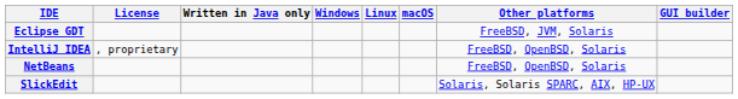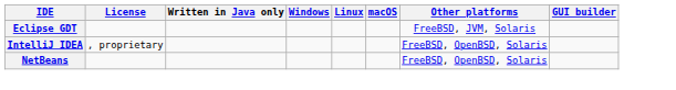 <table class="wikitable sortable sort-under" style="font-size: 85%; text-align: center; width: auto;">
 <tr>
 <th><a href='#'>IDE</a></th>
 <th><a href='#'>License</a></th>
 <th>Written in <a href='#'>Java</a> only</th>
 <th><a href='#'>Windows</a></th>
 <th><a href='#'>Linux</a></th>
 <th><a href='#'>macOS</a></th>
 <th><a href='#'>Other platforms</a></th>
 <th><a href='#'>GUI builder</a></th>
 </tr>
 <tr>
 <th><a href='#'>Eclipse GDT</a></th>
 <td></td>
 <td></td>
 <td></td>
 <td></td>
 <td></td>
 <td><a href='#'>FreeBSD</a>, <a href='#'>JVM</a>, <a href='#'>Solaris</a></td>
 <td></td>
 </tr>
 <tr>
 <th><a href='#'>IntelliJ IDEA</a></th>
 <td>, proprietary</td>
 <td></td>
 <td></td>
 <td></td>
 <td></td>
 <td><a href='#'>FreeBSD</a>, <a href='#'>OpenBSD</a>, <a href='#'>Solaris</a></td>
 <td></td>
 </tr>
 <tr>
 <th><a href='#'>NetBeans</a></th>
 <td></td>
 <td></td>
 <td></td>
 <td></td>
 <td></td>
 <td><a href='#'>FreeBSD</a>, <a href='#'>OpenBSD</a>, <a href='#'>Solaris</a></td>
 <td></td>
 </tr>
-<tr>
-<th><a href='#'>SlickEdit</a></th>
-<td></td>
-<td></td>
-<td></td>
-<td></td>
-<td></td>
-<td><a href='#'>Solaris</a>, Solaris <a href='#'>SPARC</a>, <a href='#'>AIX</a>, <a href='#'>HP-UX</a></td>
-<td></td>
-</tr>
 </table>
